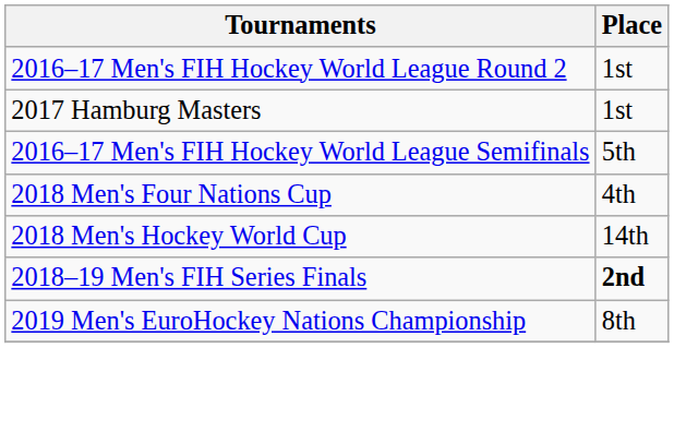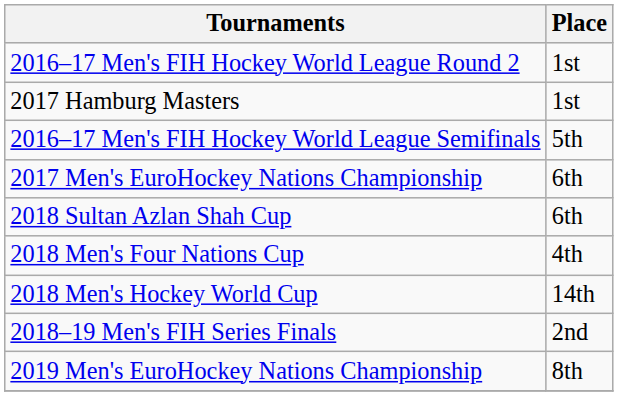 <table class="wikitable collapsible">
 <tr>
 <th>Tournaments</th>
 <th>Place</th>
 </tr>
 <tr>
 <td><a href='#'>2016–17 Men's FIH Hockey World League Round 2</a></td>
 <td>1st</td>
 </tr>
 <tr>
 <td>2017 Hamburg Masters </td>
 <td>1st</td>
 </tr>
 <tr>
 <td><a href='#'>2016–17 Men's FIH Hockey World League Semifinals</a></td>
 <td>5th</td>
 </tr>
 <tr>
+<td><a href='#'>2017 Men's EuroHockey Nations Championship</a></td>
+<td>6th</td>
+</tr>
+<tr>
+<td><a href='#'>2018 Sultan Azlan Shah Cup</a></td>
+<td>6th</td>
+</tr>
+<tr>
 <td><a href='#'>2018 Men's Four Nations Cup</a></td>
 <td>4th</td>
 </tr>
 <tr>
 <td><a href='#'>2018 Men's Hockey World Cup</a></td>
 <td>14th</td>
 </tr>
 <tr>
 <td><a href='#'>2018–19 Men's FIH Series Finals</a></td>
-<td><strong>2nd</strong></td>
+<td>2nd</td>
 </tr>
 <tr>
 <td><a href='#'>2019 Men's EuroHockey Nations Championship</a></td>
 <td>8th</td>
 </tr>
 <tr>
 </tr>
 </table>
